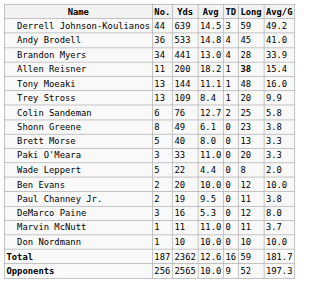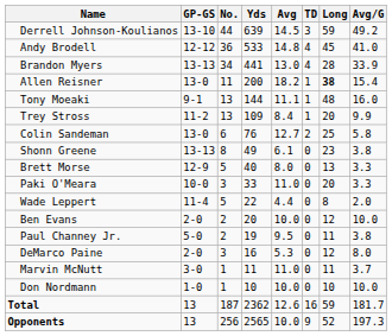 <table class="wikitable" style="white-space:nowrap;">
 <tr>
 <th>Name</th>
+<th>GP-GS</th>
 <th>No.</th>
 <th>Yds</th>
 <th>Avg</th>
 <th>TD</th>
 <th>Long</th>
 <th>Avg/G</th>
 </tr>
 <tr>
 <td>  Derrell Johnson-Koulianos</td>
+<td>13-10</td>
 <td>44</td>
 <td>639</td>
 <td>14.5</td>
 <td>3</td>
 <td>59</td>
 <td>49.2</td>
 </tr>
 <tr>
 <td>  Andy Brodell</td>
+<td>12-12</td>
 <td>36</td>
 <td>533</td>
 <td>14.8</td>
 <td>4</td>
 <td>45</td>
 <td>41.0</td>
 </tr>
 <tr>
 <td>  Brandon Myers</td>
+<td>13-13</td>
 <td>34</td>
 <td>441</td>
 <td>13.0</td>
 <td>4</td>
 <td>28</td>
 <td>33.9</td>
 </tr>
 <tr>
 <td>  Allen Reisner</td>
+<td>13-0</td>
 <td>11</td>
 <td>200</td>
 <td>18.2</td>
 <td>1</td>
 <td><strong>38</strong></td>
 <td>15.4</td>
 </tr>
 <tr>
 <td>  Tony Moeaki</td>
+<td>9-1</td>
 <td>13</td>
 <td>144</td>
 <td>11.1</td>
 <td>1</td>
 <td>48</td>
 <td>16.0</td>
 </tr>
 <tr>
 <td>  Trey Stross</td>
+<td>11-2</td>
 <td>13</td>
 <td>109</td>
 <td>8.4</td>
 <td>1</td>
 <td>20</td>
 <td>9.9</td>
 </tr>
 <tr>
 <td>  Colin Sandeman</td>
+<td>13-0</td>
 <td>6</td>
 <td>76</td>
 <td>12.7</td>
 <td>2</td>
 <td>25</td>
 <td>5.8</td>
 </tr>
 <tr>
 <td>  Shonn Greene</td>
+<td>13-13</td>
 <td>8</td>
 <td>49</td>
 <td>6.1</td>
 <td>0</td>
 <td>23</td>
 <td>3.8</td>
 </tr>
 <tr>
 <td>  Brett Morse</td>
+<td>12-9</td>
 <td>5</td>
 <td>40</td>
 <td>8.0</td>
 <td>0</td>
 <td>13</td>
 <td>3.3</td>
 </tr>
 <tr>
 <td>  Paki O'Meara</td>
+<td>10-0</td>
 <td>3</td>
 <td>33</td>
 <td>11.0</td>
 <td>0</td>
 <td>20</td>
 <td>3.3</td>
 </tr>
 <tr>
 <td>  Wade Leppert</td>
+<td>11-4</td>
 <td>5</td>
 <td>22</td>
 <td>4.4</td>
 <td>0</td>
 <td>8</td>
 <td>2.0</td>
 </tr>
 <tr>
 <td>  Ben Evans</td>
+<td>2-0</td>
 <td>2</td>
 <td>20</td>
 <td>10.0</td>
 <td>0</td>
 <td>12</td>
 <td>10.0</td>
 </tr>
 <tr>
 <td>  Paul Channey Jr.</td>
+<td>5-0</td>
 <td>2</td>
 <td>19</td>
 <td>9.5</td>
 <td>0</td>
 <td>11</td>
 <td>3.8</td>
 </tr>
 <tr>
 <td>  DeMarco Paine</td>
+<td>2-0</td>
 <td>3</td>
 <td>16</td>
 <td>5.3</td>
 <td>0</td>
 <td>12</td>
 <td>8.0</td>
 </tr>
 <tr>
 <td>  Marvin McNutt</td>
+<td>3-0</td>
 <td>1</td>
 <td>11</td>
 <td>11.0</td>
 <td>0</td>
 <td>11</td>
 <td>3.7</td>
 </tr>
 <tr>
 <td>  Don Nordmann</td>
+<td>1-0</td>
 <td>1</td>
 <td>10</td>
 <td>10.0</td>
 <td>0</td>
 <td>10</td>
 <td>10.0</td>
 </tr>
 <tr>
 <td><strong>Total</strong></td>
+<td>13</td>
 <td>187</td>
 <td>2362</td>
 <td>12.6</td>
 <td>16</td>
 <td>59</td>
 <td>181.7</td>
 </tr>
 <tr>
 <td><strong>Opponents</strong></td>
+<td>13</td>
 <td>256</td>
 <td>2565</td>
 <td>10.0</td>
 <td>9</td>
 <td>52</td>
 <td>197.3</td>
 </tr>
 </table>
